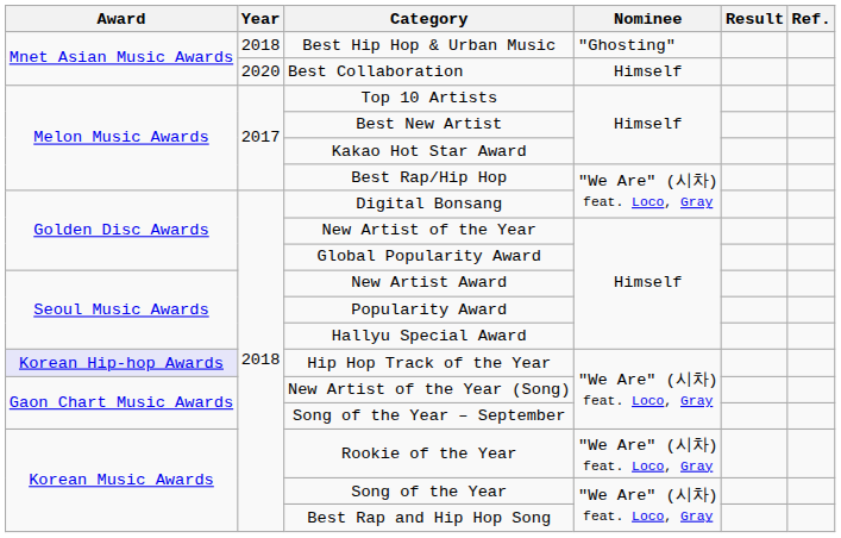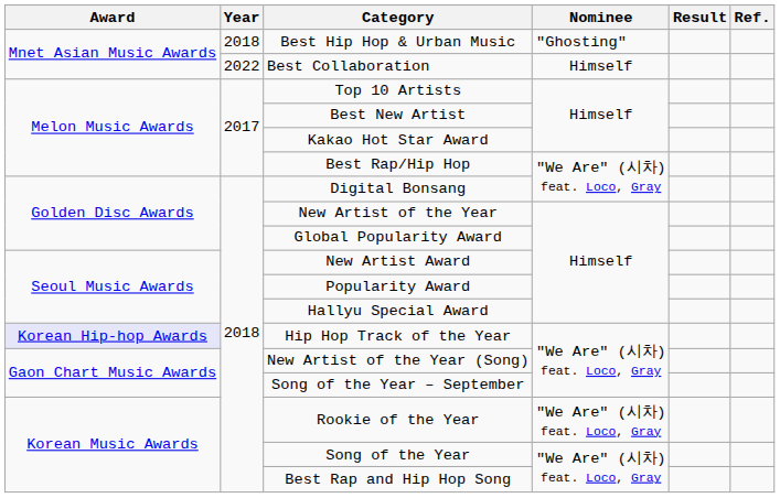 <table class="wikitable sortable">
 <tr>
 <th>Award</th>
 <th>Year</th>
 <th>Category</th>
 <th>Nominee</th>
 <th>Result</th>
 <th>Ref.</th>
 </tr>
 <tr>
 <td rowspan="2" align="center"><a href='#'>Mnet Asian Music Awards</a></td>
 <td align="center">2018</td>
 <td align="center">Best Hip Hop & Urban Music</td>
 <td>"Ghosting"</td>
 <td></td>
 <td></td>
 </tr>
 <tr>
-<td>2020</td>
+<td>2022</td>
 <td>Best Collaboration</td>
 <td align="center">Himself</td>
 <td></td>
 <td></td>
 </tr>
 <tr>
 <td rowspan="4" align="center"><a href='#'>Melon Music Awards</a></td>
 <td rowspan="4">2017</td>
 <td align="center">Top 10 Artists</td>
 <td rowspan="3" align="center">Himself</td>
 <td></td>
 <td></td>
 </tr>
 <tr>
 <td align="center">Best New Artist</td>
 <td></td>
 <td></td>
 </tr>
 <tr>
 <td align="center">Kakao Hot Star Award</td>
 <td></td>
 <td></td>
 </tr>
 <tr>
 <td align="center">Best Rap/Hip Hop</td>
 <td align="center" rowspan="2">"We Are" (시차) <br><small>feat. <a href='#'>Loco</a>, <a href='#'>Gray</a></small></td>
 <td></td>
 <td></td>
 </tr>
 <tr>
 <td rowspan="3" align="center"><a href='#'>Golden Disc Awards</a></td>
 <td align="center" rowspan="12">2018</td>
 <td align="center">Digital Bonsang</td>
 <td></td>
 <td></td>
 </tr>
 <tr>
 <td align="center">New Artist of the Year</td>
 <td rowspan="5" align="center">Himself</td>
 <td></td>
 <td></td>
 </tr>
 <tr>
 <td align="center">Global Popularity Award</td>
 <td></td>
 <td></td>
 </tr>
 <tr>
 <td align="center" rowspan="3"><a href='#'>Seoul Music Awards</a></td>
 <td align="center">New Artist Award</td>
 <td></td>
 <td></td>
 </tr>
 <tr>
 <td align="center">Popularity Award</td>
 <td></td>
 <td></td>
 </tr>
 <tr>
 <td align="center">Hallyu Special Award</td>
 <td></td>
 <td></td>
 </tr>
 <tr>
 <td align="center" style="background: lavender;"><a href='#'>Korean Hip-hop Awards</a></td>
 <td align="center">Hip Hop Track of the Year</td>
 <td rowspan="3" align="center">"We Are" (시차) <br><small>feat. <a href='#'>Loco</a>, <a href='#'>Gray</a></small></td>
 <td></td>
 <td></td>
 </tr>
 <tr>
 <td rowspan="2" align="center"><a href='#'>Gaon Chart Music Awards</a></td>
 <td align="center">New Artist of the Year (Song)</td>
 <td></td>
 <td></td>
 </tr>
 <tr>
 <td align="center">Song of the Year – September</td>
 <td></td>
 <td></td>
 </tr>
 <tr>
 <td rowspan="3" align="center"><a href='#'>Korean Music Awards</a></td>
 <td align="center">Rookie of the Year</td>
 <td align="center">"We Are" (시차) <br><small>feat. <a href='#'>Loco</a>, <a href='#'>Gray</a></small></td>
 <td></td>
 <td></td>
 </tr>
 <tr>
 <td align="center">Song of the Year</td>
 <td rowspan="2" align="center">"We Are" (시차) <br><small>feat. <a href='#'>Loco</a>, <a href='#'>Gray</a></small></td>
 <td></td>
 <td></td>
 </tr>
 <tr>
 <td align="center">Best Rap and Hip Hop Song</td>
 <td></td>
 <td></td>
 </tr>
 </table>
